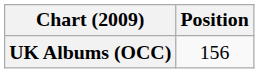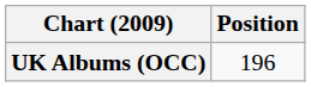 <table class="wikitable plainrowheaders" style="text-align:center;">
 <tr>
 <th scope="column">Chart (2009)</th>
 <th scope="column">Position</th>
 </tr>
 <tr>
 <th scope="row">UK Albums (OCC)</th>
-<td>156</td>
+<td>196</td>
 </tr>
 </table>
